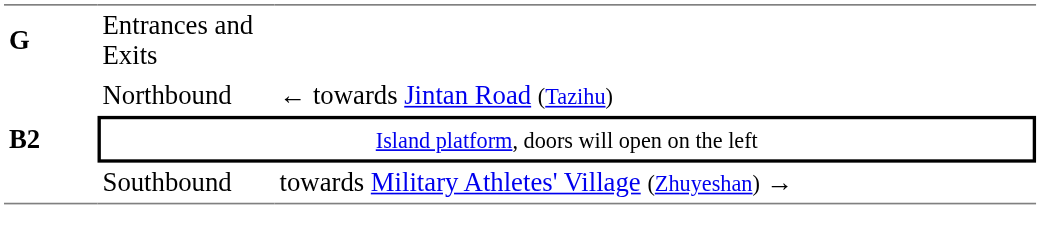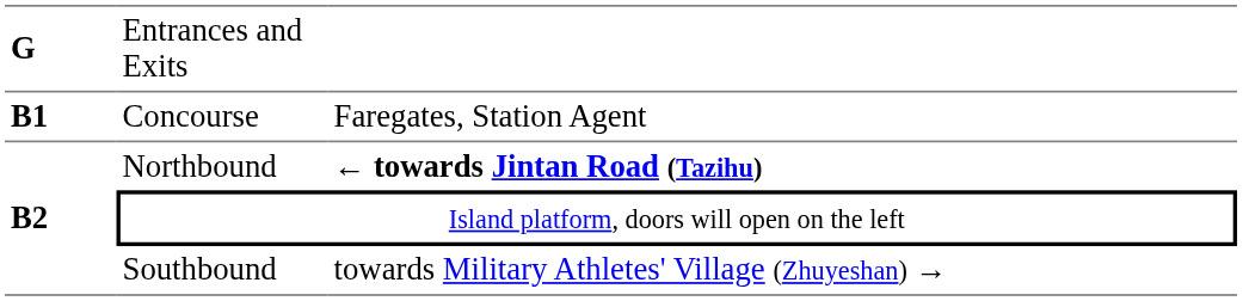 <table table border=0 cellspacing=0 cellpadding=3>
 <tr>
 <td style="border-top:solid 1px gray;border-bottom:solid 0px gray;" width=50><strong>G</strong></td>
 <td style="border-top:solid 1px gray;border-bottom:solid 0px gray;" width=100>Entrances and Exits</td>
 <td style="border-top:solid 1px gray;border-bottom:solid 0px gray;" width=450></td>
 </tr>
 <tr>
+<td style="border-top:solid 1px gray;border-bottom:solid 1px gray;" width=50><strong>B1</strong></td>
+<td style="border-top:solid 1px gray;border-bottom:solid 1px gray;" width=100>Concourse</td>
+<td style="border-top:solid 1px gray;border-bottom:solid 1px gray;" width=450>Faregates, Station Agent</td>
+</tr>
+<tr>
 <td style="border-bottom:solid 1px gray;" rowspan=3><strong>B2</strong></td>
 <td>Northbound</td>
-<td>←  towards <a href='#'>Jintan Road</a> <small>(<a href='#'>Tazihu</a>)</small></td>
+<td><strong>←  towards <a href='#'>Jintan Road</a> <small>(<a href='#'>Tazihu</a>)</small></strong></td>
 </tr>
 <tr>
 <td style="border-right:solid 2px black;border-left:solid 2px black;border-top:solid 2px black;border-bottom:solid 2px black;text-align:center;" colspan=2><small><a href='#'>Island platform</a>, doors will open on the left</small></td>
 </tr>
 <tr>
 <td style="border-bottom:solid 1px gray;">Southbound</td>
 <td style="border-bottom:solid 1px gray;"> towards <a href='#'>Military Athletes' Village</a> <small>(<a href='#'>Zhuyeshan</a>)</small> →</td>
 </tr>
 </table>
